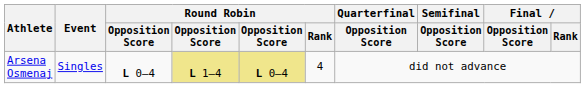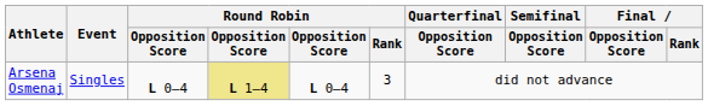 <table class=wikitable style="font-size:90%">
 <tr>
 <th rowspan=2>Athlete</th>
 <th rowspan=2>Event</th>
 <th colspan=4>Round Robin</th>
 <th>Quarterfinal</th>
 <th>Semifinal</th>
 <th colspan=2>Final / </th>
 </tr>
 <tr style="font-size:95%">
 <th>Opposition<br>Score</th>
 <th>Opposition<br>Score</th>
 <th>Opposition<br>Score</th>
 <th>Rank</th>
 <th>Opposition<br>Score</th>
 <th>Opposition<br>Score</th>
 <th>Opposition<br>Score</th>
 <th>Rank</th>
 </tr>
 <tr align=center>
 <td align=left><a href='#'>Arsena Osmenaj</a></td>
 <td align=left rowspan=2><a href='#'>Singles</a></td>
 <td><br><strong>L</strong> 0–4</td>
 <td style="background: khaki;"><br><strong>L</strong> 1–4</td>
-<td style="background: khaki;"><br><strong>L</strong> 0–4</td>
-<td>4</td>
+<td><br><strong>L</strong> 0–4</td>
+<td>3</td>
 <td colspan=4>did not advance</td>
 </tr>
 </table>
